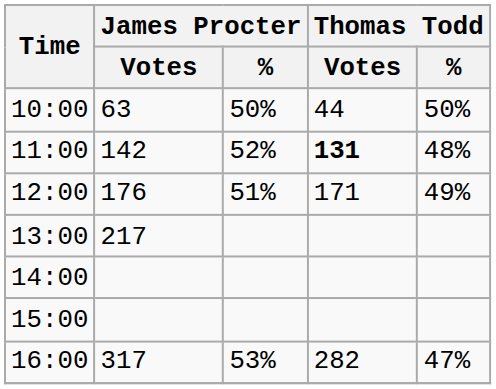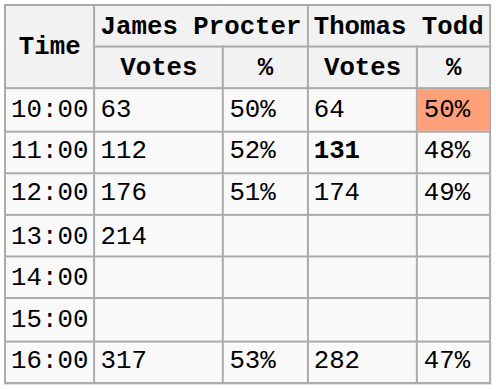 <table class="wikitable">
 <tr>
 <th rowspan="2">Time</th>
 <th colspan="2">James Procter</th>
 <th colspan="2">Thomas Todd</th>
 </tr>
 <tr>
 <th>Votes</th>
 <th>%</th>
 <th>Votes</th>
 <th>%</th>
 </tr>
 <tr>
 <td>10:00</td>
 <td>63</td>
 <td>50%</td>
-<td>44</td>
-<td>50%</td>
+<td>64</td>
+<td style="background: lightsalmon;">50%</td>
 </tr>
 <tr>
 <td>11:00</td>
-<td>142</td>
+<td>112</td>
 <td>52%</td>
 <td><strong>131</strong></td>
 <td>48%</td>
 </tr>
 <tr>
 <td>12:00</td>
 <td>176</td>
 <td>51%</td>
-<td>171</td>
+<td>174</td>
 <td>49%</td>
 </tr>
 <tr>
 <td>13:00</td>
-<td>217</td>
+<td>214</td>
 <td></td>
 <td></td>
 <td></td>
 </tr>
 <tr>
 <td>14:00</td>
 <td></td>
 <td></td>
 <td></td>
 <td></td>
 </tr>
 <tr>
 <td>15:00</td>
 <td></td>
 <td></td>
 <td></td>
 <td></td>
 </tr>
 <tr>
 <td>16:00</td>
 <td>317</td>
 <td>53%</td>
 <td>282</td>
 <td>47%</td>
 </tr>
 <tr>
 </tr>
 </table>
